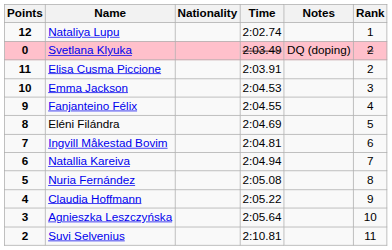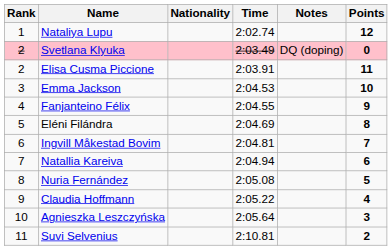 <table class="wikitable sortable" style="text-align:center">
 <tr>
-<th>Points</th>
+<th>Rank</th>
 <th>Name</th>
 <th>Nationality</th>
 <th>Time</th>
 <th>Notes</th>
-<th>Rank</th>
+<th>Points</th>
 </tr>
 <tr>
-<td><strong>12</strong></td>
+<td>1</td>
 <td align=left><a href='#'>Nataliya Lupu</a></td>
 <td align=left></td>
 <td>2:02.74</td>
 <td></td>
-<td>1</td>
+<td><strong>12</strong></td>
 </tr>
 <tr bgcolor=pink>
-<td><strong>0</strong></td>
+<td><s>2 </s></td>
 <td align=left><a href='#'>Svetlana Klyuka</a></td>
 <td align=left></td>
 <td><s>2:03.49 </s></td>
 <td>DQ (doping)</td>
-<td><s>2 </s></td>
+<td><strong>0</strong></td>
 </tr>
 <tr>
-<td><strong>11</strong></td>
+<td>2</td>
 <td align=left><a href='#'>Elisa Cusma Piccione</a></td>
 <td align=left></td>
 <td>2:03.91</td>
 <td></td>
-<td>2</td>
+<td><strong>11</strong></td>
 </tr>
 <tr>
-<td><strong>10</strong></td>
+<td>3</td>
 <td align=left><a href='#'>Emma Jackson</a></td>
 <td align=left></td>
 <td>2:04.53</td>
 <td></td>
-<td>3</td>
+<td><strong>10</strong></td>
 </tr>
 <tr>
-<td><strong>9</strong></td>
+<td>4</td>
 <td align=left><a href='#'>Fanjanteino Félix</a></td>
 <td align=left></td>
 <td>2:04.55</td>
 <td></td>
-<td>4</td>
+<td><strong>9</strong></td>
 </tr>
 <tr>
-<td><strong>8</strong></td>
+<td>5</td>
 <td align=left>Eléni Filándra</td>
 <td align=left></td>
 <td>2:04.69</td>
 <td></td>
-<td>5</td>
+<td><strong>8</strong></td>
 </tr>
 <tr>
-<td><strong>7</strong></td>
+<td>6</td>
 <td align=left><a href='#'>Ingvill Måkestad Bovim</a></td>
 <td align=left></td>
 <td>2:04.81</td>
 <td></td>
-<td>6</td>
+<td><strong>7</strong></td>
 </tr>
 <tr>
-<td><strong>6</strong></td>
+<td>7</td>
 <td align=left><a href='#'>Natallia Kareiva</a></td>
 <td align=left></td>
 <td>2:04.94</td>
 <td></td>
-<td>7</td>
+<td><strong>6</strong></td>
 </tr>
 <tr>
-<td><strong>5</strong></td>
+<td>8</td>
 <td align=left><a href='#'>Nuria Fernández</a></td>
 <td align=left></td>
 <td>2:05.08</td>
 <td></td>
-<td>8</td>
+<td><strong>5</strong></td>
 </tr>
 <tr>
-<td><strong>4</strong></td>
+<td>9</td>
 <td align=left><a href='#'>Claudia Hoffmann</a></td>
 <td align=left></td>
 <td>2:05.22</td>
 <td></td>
-<td>9</td>
+<td><strong>4</strong></td>
 </tr>
 <tr>
-<td><strong>3</strong></td>
+<td>10</td>
 <td align=left><a href='#'>Agnieszka Leszczyńska</a></td>
 <td align=left></td>
 <td>2:05.64</td>
 <td></td>
-<td>10</td>
+<td><strong>3</strong></td>
 </tr>
 <tr>
-<td><strong>2</strong></td>
+<td>11</td>
 <td align=left><a href='#'>Suvi Selvenius</a></td>
 <td align=left></td>
 <td>2:10.81</td>
 <td></td>
-<td>11</td>
+<td><strong>2</strong></td>
 </tr>
 </table>
